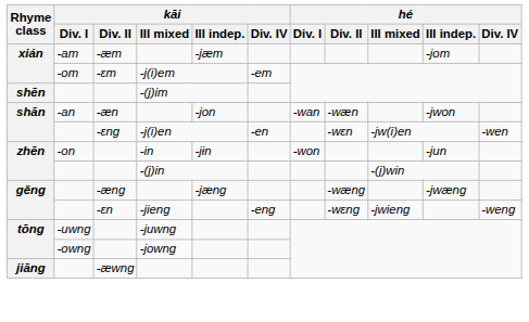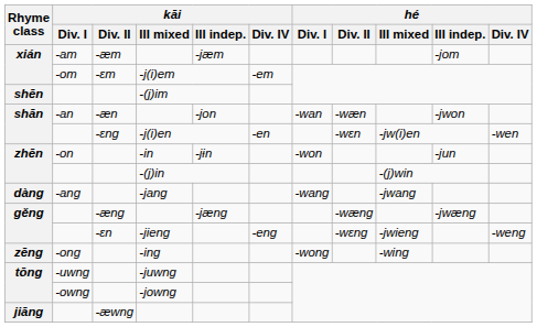 <table class="wikitable" style="margin: 1em auto 1em auto;">
 <tr>
 <th rowspan="2">Rhyme<br>class</th>
 <th colspan="5"> <em>kāi</em></th>
 <th colspan="5"> <em>hé</em></th>
 </tr>
 <tr>
 <th>Div. I</th>
 <th>Div. II</th>
 <th>III mixed</th>
 <th>III indep.</th>
 <th>Div. IV</th>
 <th>Div. I</th>
 <th>Div. II</th>
 <th>III mixed</th>
 <th>III indep.</th>
 <th>Div. IV</th>
 </tr>
 <tr valign="top">
 <th rowspan="2"> <em>xián</em></th>
 <td> <em>-am</em></td>
 <td> <em>-æm</em></td>
 <td></td>
 <td> <em>-jæm</em></td>
 <td></td>
 <td></td>
 <td></td>
 <td></td>
 <td> <em>-jom</em></td>
 <td></td>
 </tr>
 <tr>
 <td> <em>-om</em></td>
 <td> <em>-ɛm</em></td>
 <td colspan="2"> <em>-j(i)em</em></td>
 <td> <em>-em</em></td>
 </tr>
 <tr>
 <th> <em>shēn</em></th>
 <td></td>
 <td></td>
 <td colspan="2"> <em>-(j)im</em></td>
 <td></td>
 </tr>
 <tr valign="top">
 <th rowspan="2"> <em>shān</em></th>
 <td> <em>-an</em></td>
 <td> <em>-æn</em></td>
 <td></td>
 <td> <em>-jon</em></td>
 <td></td>
 <td> <em>-wan</em></td>
 <td> <em>-wæn</em></td>
 <td></td>
 <td> <em>-jwon</em></td>
 <td></td>
 </tr>
 <tr>
 <td></td>
 <td> <em>-ɛng</em></td>
 <td colspan="2"> <em>-j(i)en</em></td>
 <td> <em>-en</em></td>
 <td></td>
 <td> <em>-wɛn</em></td>
 <td colspan="2"> <em>-jw(i)en</em></td>
 <td> <em>-wen</em></td>
 </tr>
 <tr valign="top">
 <th rowspan="2"> <em>zhēn</em></th>
 <td> <em>-on</em></td>
 <td></td>
 <td> <em>-in</em></td>
 <td> <em>-jɨn</em></td>
 <td></td>
 <td> <em>-won</em></td>
 <td></td>
 <td></td>
 <td> <em>-jun</em></td>
 <td></td>
 </tr>
 <tr>
 <td></td>
 <td></td>
 <td colspan="2"> <em>-(j)in</em></td>
 <td></td>
 <td></td>
 <td></td>
 <td colspan="2"> <em>-(j)win</em></td>
 <td></td>
 </tr>
 <tr valign="top">
+<th> <em>dàng</em></th>
+<td> <em>-ang</em></td>
+<td></td>
+<td> <em>-jang</em></td>
+<td></td>
+<td></td>
+<td> <em>-wang</em></td>
+<td></td>
+<td> <em>-jwang</em></td>
+<td></td>
+<td></td>
+</tr>
+<tr valign="top">
 <th rowspan="2"> <em>gěng</em></th>
 <td></td>
 <td> <em>-æng</em></td>
 <td></td>
 <td> <em>-jæng</em></td>
 <td></td>
 <td></td>
 <td> <em>-wæng</em></td>
 <td></td>
 <td> <em>-jwæng</em></td>
 <td></td>
 </tr>
 <tr>
 <td></td>
 <td> <em>-ɛn</em></td>
 <td> <em>-jieng</em></td>
 <td></td>
 <td> <em>-eng</em></td>
 <td></td>
 <td> <em>-wɛng</em></td>
 <td> <em>-jwieng</em></td>
 <td></td>
 <td> <em>-weng</em></td>
+</tr>
+<tr>
+<th> <em>zēng</em></th>
+<td> <em>-ong</em></td>
+<td></td>
+<td> <em>-ing</em></td>
+<td></td>
+<td></td>
+<td> <em>-wong</em></td>
+<td></td>
+<td> <em>-wing</em></td>
+<td></td>
+<td></td>
 </tr>
 <tr valign="top">
 <th rowspan="2"> <em>tōng</em></th>
 <td> <em>-uwng</em></td>
 <td></td>
 <td> <em>-juwng</em></td>
 <td></td>
 <td></td>
 </tr>
 <tr>
 <td> <em>-owng</em></td>
 <td></td>
 <td> <em>-jowng</em></td>
 <td></td>
 <td></td>
 </tr>
 <tr>
 <th> <em>jiāng</em></th>
 <td></td>
 <td> <em>-æwng</em></td>
 <td></td>
 <td></td>
 <td></td>
 </tr>
 </table>
